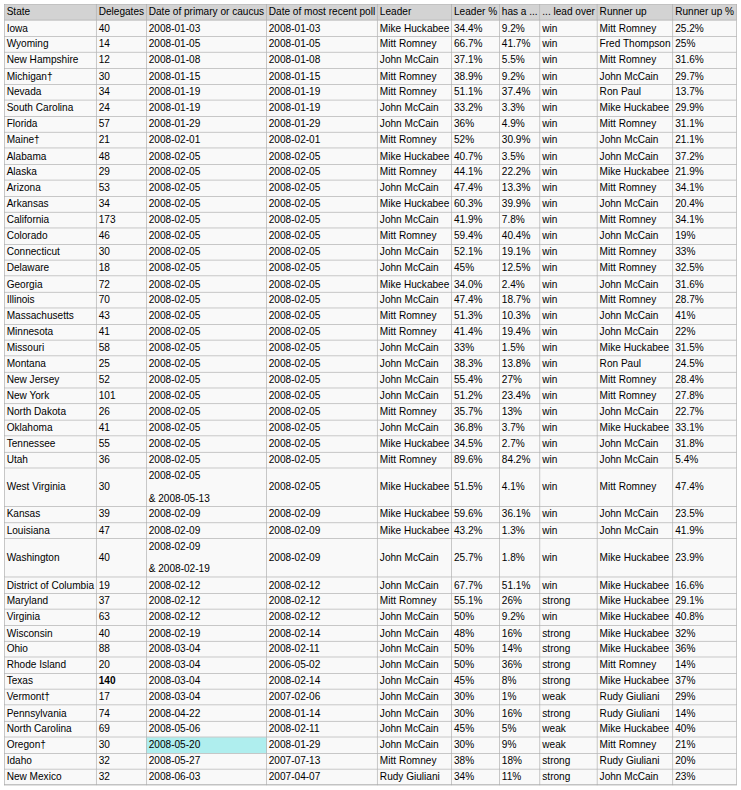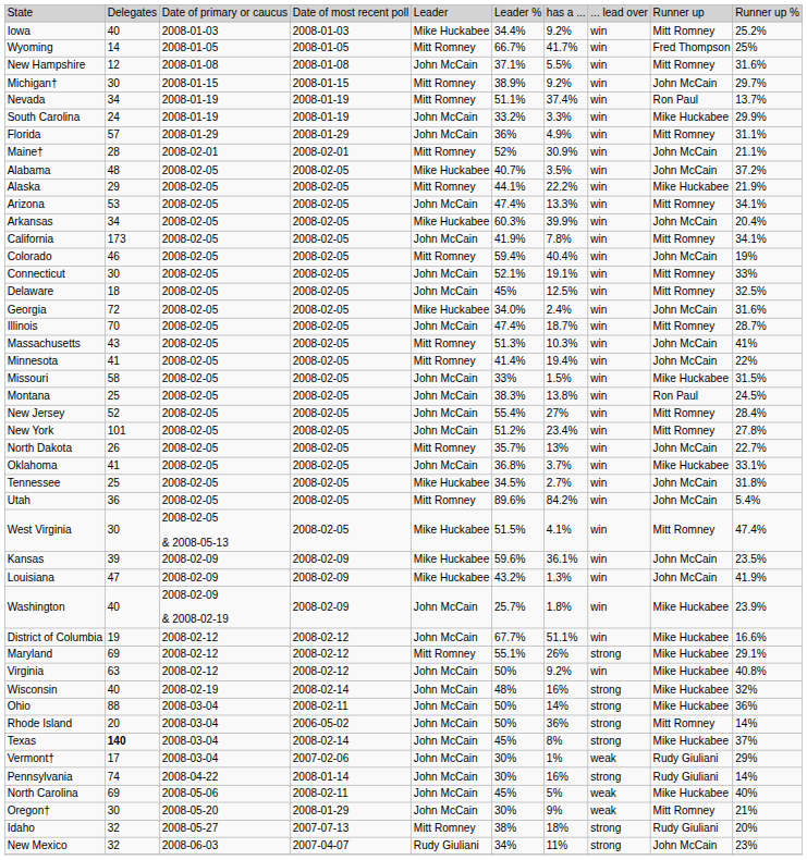 <table class="wikitable sortable">
 <tr bgcolor=lightgrey>
 <td>State</td>
 <td>Delegates</td>
 <td>Date of primary or caucus</td>
 <td>Date of most recent poll</td>
 <td>Leader</td>
 <td>Leader %</td>
 <td>has a ...</td>
 <td>... lead over</td>
 <td>Runner up</td>
 <td>Runner up %</td>
 </tr>
 <tr --->
 <td>Iowa</td>
 <td>40</td>
 <td>2008-01-03</td>
 <td>2008-01-03</td>
 <td>Mike Huckabee</td>
 <td>34.4%</td>
 <td>9.2%</td>
 <td>win</td>
 <td>Mitt Romney</td>
 <td>25.2%</td>
 </tr>
 <tr --->
 <td>Wyoming</td>
 <td>14</td>
 <td>2008-01-05</td>
 <td>2008-01-05</td>
 <td>Mitt Romney</td>
 <td>66.7%</td>
 <td>41.7%</td>
 <td>win</td>
 <td>Fred Thompson</td>
 <td>25%</td>
 </tr>
 <tr --->
 <td>New Hampshire</td>
 <td>12</td>
 <td>2008-01-08</td>
 <td>2008-01-08</td>
 <td>John McCain</td>
 <td>37.1%</td>
 <td>5.5%</td>
 <td>win</td>
 <td>Mitt Romney</td>
 <td>31.6%</td>
 </tr>
 <tr --->
 <td>Michigan†</td>
 <td>30</td>
 <td>2008-01-15</td>
 <td>2008-01-15</td>
 <td>Mitt Romney</td>
 <td>38.9%</td>
 <td>9.2%</td>
 <td>win</td>
 <td>John McCain</td>
 <td>29.7%</td>
 </tr>
 <tr --->
 <td>Nevada</td>
 <td>34</td>
 <td>2008-01-19</td>
 <td>2008-01-19</td>
 <td>Mitt Romney</td>
 <td>51.1%</td>
 <td>37.4%</td>
 <td>win</td>
 <td>Ron Paul</td>
 <td>13.7%</td>
 </tr>
 <tr --->
 <td>South Carolina</td>
 <td>24</td>
 <td>2008-01-19</td>
 <td>2008-01-19</td>
 <td>John McCain</td>
 <td>33.2%</td>
 <td>3.3%</td>
 <td>win</td>
 <td>Mike Huckabee</td>
 <td>29.9%</td>
 </tr>
 <tr --->
 <td>Florida</td>
 <td>57</td>
 <td>2008-01-29</td>
 <td>2008-01-29</td>
 <td>John McCain</td>
 <td>36%</td>
 <td>4.9%</td>
 <td>win</td>
 <td>Mitt Romney</td>
 <td>31.1%</td>
 </tr>
 <tr --->
 <td>Maine†</td>
-<td>21</td>
+<td>28</td>
 <td>2008-02-01</td>
 <td>2008-02-01</td>
 <td>Mitt Romney</td>
 <td>52%</td>
 <td>30.9%</td>
 <td>win</td>
 <td>John McCain</td>
 <td>21.1%</td>
 </tr>
 <tr --->
 <td>Alabama</td>
 <td>48</td>
 <td>2008-02-05</td>
 <td>2008-02-05</td>
 <td>Mike Huckabee</td>
 <td>40.7%</td>
 <td>3.5%</td>
 <td>win</td>
 <td>John McCain</td>
 <td>37.2%</td>
 </tr>
 <tr --->
 <td>Alaska</td>
 <td>29</td>
 <td>2008-02-05</td>
 <td>2008-02-05</td>
 <td>Mitt Romney</td>
 <td>44.1%</td>
 <td>22.2%</td>
 <td>win</td>
 <td>Mike Huckabee</td>
 <td>21.9%</td>
 </tr>
 <tr --->
 <td>Arizona</td>
 <td>53</td>
 <td>2008-02-05</td>
 <td>2008-02-05</td>
 <td>John McCain</td>
 <td>47.4%</td>
 <td>13.3%</td>
 <td>win</td>
 <td>Mitt Romney</td>
 <td>34.1%</td>
 </tr>
 <tr --->
 <td>Arkansas</td>
 <td>34</td>
 <td>2008-02-05</td>
 <td>2008-02-05</td>
 <td>Mike Huckabee</td>
 <td>60.3%</td>
 <td>39.9%</td>
 <td>win</td>
 <td>John McCain</td>
 <td>20.4%</td>
 </tr>
 <tr --->
 <td>California</td>
 <td>173</td>
 <td>2008-02-05</td>
 <td>2008-02-05</td>
 <td>John McCain</td>
 <td>41.9%</td>
 <td>7.8%</td>
 <td>win</td>
 <td>Mitt Romney</td>
 <td>34.1%</td>
 </tr>
 <tr --->
 <td>Colorado</td>
 <td>46</td>
 <td>2008-02-05</td>
 <td>2008-02-05</td>
 <td>Mitt Romney</td>
 <td>59.4%</td>
 <td>40.4%</td>
 <td>win</td>
 <td>John McCain</td>
 <td>19%</td>
 </tr>
 <tr --->
 <td>Connecticut</td>
 <td>30</td>
 <td>2008-02-05</td>
 <td>2008-02-05</td>
 <td>John McCain</td>
 <td>52.1%</td>
 <td>19.1%</td>
 <td>win</td>
 <td>Mitt Romney</td>
 <td>33%</td>
 </tr>
 <tr --->
 <td>Delaware</td>
 <td>18</td>
 <td>2008-02-05</td>
 <td>2008-02-05</td>
 <td>John McCain</td>
 <td>45%</td>
 <td>12.5%</td>
 <td>win</td>
 <td>Mitt Romney</td>
 <td>32.5%</td>
 </tr>
 <tr --->
 <td>Georgia</td>
 <td>72</td>
 <td>2008-02-05</td>
 <td>2008-02-05</td>
 <td>Mike Huckabee</td>
 <td>34.0%</td>
 <td>2.4%</td>
 <td>win</td>
 <td>John McCain</td>
 <td>31.6%</td>
 </tr>
 <tr --->
 <td>Illinois</td>
 <td>70</td>
 <td>2008-02-05</td>
 <td>2008-02-05</td>
 <td>John McCain</td>
 <td>47.4%</td>
 <td>18.7%</td>
 <td>win</td>
 <td>Mitt Romney</td>
 <td>28.7%</td>
 </tr>
 <tr --->
 <td>Massachusetts</td>
 <td>43</td>
 <td>2008-02-05</td>
 <td>2008-02-05</td>
 <td>Mitt Romney</td>
 <td>51.3%</td>
 <td>10.3%</td>
 <td>win</td>
 <td>John McCain</td>
 <td>41%</td>
 </tr>
 <tr --->
 <td>Minnesota</td>
 <td>41</td>
 <td>2008-02-05</td>
 <td>2008-02-05</td>
 <td>Mitt Romney</td>
 <td>41.4%</td>
 <td>19.4%</td>
 <td>win</td>
 <td>John McCain</td>
 <td>22%</td>
 </tr>
 <tr --->
 <td>Missouri</td>
 <td>58</td>
 <td>2008-02-05</td>
 <td>2008-02-05</td>
 <td>John McCain</td>
 <td>33%</td>
 <td>1.5%</td>
 <td>win</td>
 <td>Mike Huckabee</td>
 <td>31.5%</td>
 </tr>
 <tr --->
 <td>Montana</td>
 <td>25</td>
 <td>2008-02-05</td>
 <td>2008-02-05</td>
 <td>John McCain</td>
 <td>38.3%</td>
 <td>13.8%</td>
 <td>win</td>
 <td>Ron Paul</td>
 <td>24.5%</td>
 </tr>
 <tr --->
 <td>New Jersey</td>
 <td>52</td>
 <td>2008-02-05</td>
 <td>2008-02-05</td>
 <td>John McCain</td>
 <td>55.4%</td>
 <td>27%</td>
 <td>win</td>
 <td>Mitt Romney</td>
 <td>28.4%</td>
 </tr>
 <tr --->
 <td>New York</td>
 <td>101</td>
 <td>2008-02-05</td>
 <td>2008-02-05</td>
 <td>John McCain</td>
 <td>51.2%</td>
 <td>23.4%</td>
 <td>win</td>
 <td>Mitt Romney</td>
 <td>27.8%</td>
 </tr>
 <tr --->
 <td>North Dakota</td>
 <td>26</td>
 <td>2008-02-05</td>
 <td>2008-02-05</td>
 <td>Mitt Romney</td>
 <td>35.7%</td>
 <td>13%</td>
 <td>win</td>
 <td>John McCain</td>
 <td>22.7%</td>
 </tr>
 <tr --->
 <td>Oklahoma</td>
 <td>41</td>
 <td>2008-02-05</td>
 <td>2008-02-05</td>
 <td>John McCain</td>
 <td>36.8%</td>
 <td>3.7%</td>
 <td>win</td>
 <td>Mike Huckabee</td>
 <td>33.1%</td>
 </tr>
 <tr --->
 <td>Tennessee</td>
-<td>55</td>
+<td>25</td>
 <td>2008-02-05</td>
 <td>2008-02-05</td>
 <td>Mike Huckabee</td>
 <td>34.5%</td>
 <td>2.7%</td>
 <td>win</td>
 <td>John McCain</td>
 <td>31.8%</td>
 </tr>
 <tr --->
 <td>Utah</td>
 <td>36</td>
 <td>2008-02-05</td>
 <td>2008-02-05</td>
 <td>Mitt Romney</td>
 <td>89.6%</td>
 <td>84.2%</td>
 <td>win</td>
 <td>John McCain</td>
 <td>5.4%</td>
 </tr>
 <tr --->
 <td>West Virginia</td>
 <td>30</td>
 <td>2008-02-05<br><br>& 2008-05-13</td>
 <td>2008-02-05</td>
 <td>Mike Huckabee</td>
 <td>51.5%</td>
 <td>4.1%</td>
 <td>win</td>
 <td>Mitt Romney</td>
 <td>47.4%</td>
 </tr>
 <tr --->
 <td>Kansas</td>
 <td>39</td>
 <td>2008-02-09</td>
 <td>2008-02-09</td>
 <td>Mike Huckabee</td>
 <td>59.6%</td>
 <td>36.1%</td>
 <td>win</td>
 <td>John McCain</td>
 <td>23.5%</td>
 </tr>
 <tr --->
 <td>Louisiana</td>
 <td>47</td>
 <td>2008-02-09</td>
 <td>2008-02-09</td>
 <td>Mike Huckabee</td>
 <td>43.2%</td>
 <td>1.3%</td>
 <td>win</td>
 <td>John McCain</td>
 <td>41.9%</td>
 </tr>
 <tr --->
 <td>Washington</td>
 <td>40</td>
 <td>2008-02-09<br><br>& 2008-02-19</td>
 <td>2008-02-09</td>
 <td>John McCain</td>
 <td>25.7%</td>
 <td>1.8%</td>
 <td>win</td>
 <td>Mike Huckabee</td>
 <td>23.9%</td>
 </tr>
 <tr --->
 <td>District of Columbia</td>
 <td>19</td>
 <td>2008-02-12</td>
 <td>2008-02-12</td>
 <td>John McCain</td>
 <td>67.7%</td>
 <td>51.1%</td>
 <td>win</td>
 <td>Mike Huckabee</td>
 <td>16.6%</td>
 </tr>
 <tr --->
 <td>Maryland</td>
-<td>37</td>
+<td>69</td>
 <td>2008-02-12</td>
 <td>2008-02-12</td>
 <td>Mitt Romney</td>
 <td>55.1%</td>
 <td>26%</td>
 <td>strong</td>
 <td>Mike Huckabee</td>
 <td>29.1%</td>
 </tr>
 <tr --->
 <td>Virginia</td>
 <td>63</td>
 <td>2008-02-12</td>
 <td>2008-02-12</td>
 <td>John McCain</td>
 <td>50%</td>
 <td>9.2%</td>
 <td>win</td>
 <td>Mike Huckabee</td>
 <td>40.8%</td>
 </tr>
 <tr --->
 <td>Wisconsin</td>
 <td>40</td>
 <td>2008-02-19</td>
 <td>2008-02-14</td>
 <td>John McCain</td>
 <td>48%</td>
 <td>16%</td>
 <td>strong</td>
 <td>Mike Huckabee</td>
 <td>32%</td>
 </tr>
 <tr --->
 <td>Ohio</td>
 <td>88</td>
 <td>2008-03-04</td>
 <td>2008-02-11</td>
 <td>John McCain</td>
 <td>50%</td>
 <td>14%</td>
 <td>strong</td>
 <td>Mike Huckabee</td>
 <td>36%</td>
 </tr>
 <tr --->
 <td>Rhode Island</td>
 <td>20</td>
 <td>2008-03-04</td>
 <td>2006-05-02</td>
 <td>John McCain</td>
 <td>50%</td>
 <td>36%</td>
 <td>strong</td>
 <td>Mitt Romney</td>
 <td>14%</td>
 </tr>
 <tr --->
 <td>Texas</td>
 <td><strong>140</strong></td>
 <td>2008-03-04</td>
 <td>2008-02-14</td>
 <td>John McCain</td>
 <td>45%</td>
 <td>8%</td>
 <td>strong</td>
 <td>Mike Huckabee</td>
 <td>37%</td>
 </tr>
 <tr --->
 <td>Vermont†</td>
 <td>17</td>
 <td>2008-03-04</td>
 <td>2007-02-06</td>
 <td>John McCain</td>
 <td>30%</td>
 <td>1%</td>
 <td>weak</td>
 <td>Rudy Giuliani</td>
 <td>29%</td>
 </tr>
 <tr --->
 <td>Pennsylvania</td>
 <td>74</td>
 <td>2008-04-22</td>
 <td>2008-01-14</td>
 <td>John McCain</td>
 <td>30%</td>
 <td>16%</td>
 <td>strong</td>
 <td>Rudy Giuliani</td>
 <td>14%</td>
 </tr>
 <tr --->
 <td>North Carolina</td>
 <td>69</td>
 <td>2008-05-06</td>
 <td>2008-02-11</td>
 <td>John McCain</td>
 <td>45%</td>
 <td>5%</td>
 <td>weak</td>
 <td>Mike Huckabee</td>
 <td>40%</td>
 </tr>
 <tr --->
 <td>Oregon†</td>
 <td>30</td>
-<td style="background: paleturquoise;">2008-05-20</td>
+<td>2008-05-20</td>
 <td>2008-01-29</td>
 <td>John McCain</td>
 <td>30%</td>
 <td>9%</td>
 <td>weak</td>
 <td>Mitt Romney</td>
 <td>21%</td>
 </tr>
 <tr --->
 <td>Idaho</td>
 <td>32</td>
 <td>2008-05-27</td>
 <td>2007-07-13</td>
 <td>Mitt Romney</td>
 <td>38%</td>
 <td>18%</td>
 <td>strong</td>
 <td>Rudy Giuliani</td>
 <td>20%</td>
 </tr>
 <tr --->
 <td>New Mexico</td>
 <td>32</td>
 <td>2008-06-03</td>
 <td>2007-04-07</td>
 <td>Rudy Giuliani</td>
 <td>34%</td>
 <td>11%</td>
 <td>strong</td>
 <td>John McCain</td>
 <td>23%</td>
 </tr>
 <tr --->
 </tr>
 </table>
